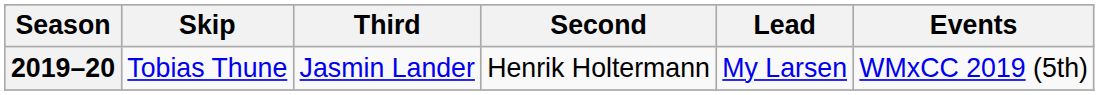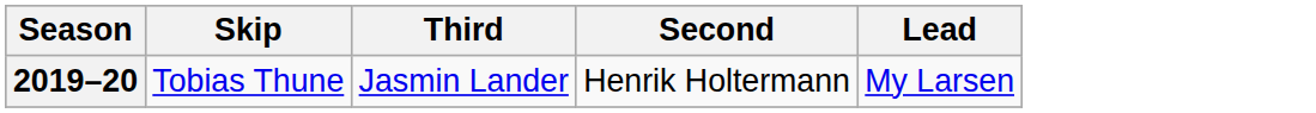 <table class="wikitable">
 <tr>
 <th scope="col">Season</th>
 <th scope="col">Skip</th>
 <th scope="col">Third</th>
 <th scope="col">Second</th>
 <th scope="col">Lead</th>
-<th scope="col">Events</th>
 </tr>
 <tr>
 <th scope="row">2019–20</th>
 <td><a href='#'>Tobias Thune</a></td>
 <td><a href='#'>Jasmin Lander</a></td>
 <td>Henrik Holtermann</td>
 <td><a href='#'>My Larsen</a></td>
-<td><a href='#'>WMxCC 2019</a> (5th)</td>
 </tr>
 </table>
